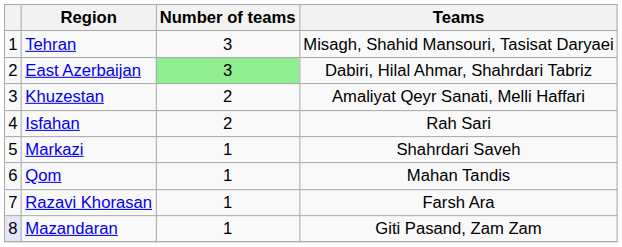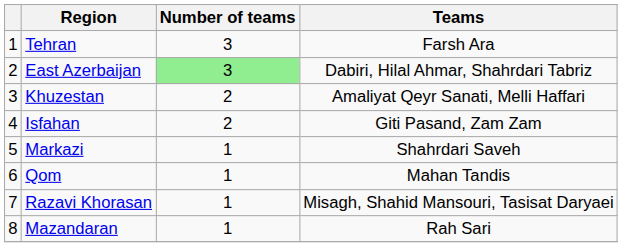 <table class="wikitable">
 <tr>
 <th></th>
 <th>Region</th>
 <th>Number of teams</th>
 <th>Teams</th>
 </tr>
 <tr>
 <td>1</td>
 <td><a href='#'>Tehran</a></td>
 <td align=center>3</td>
-<td align=center>Misagh, Shahid Mansouri, Tasisat Daryaei</td>
+<td align=center>Farsh Ara</td>
 </tr>
 <tr>
 <td>2</td>
 <td><a href='#'>East Azerbaijan</a></td>
 <td align=center style="background: lightgreen;">3</td>
 <td align=center>Dabiri, Hilal Ahmar, Shahrdari Tabriz</td>
 </tr>
 <tr>
 <td>3</td>
 <td><a href='#'>Khuzestan</a></td>
 <td align=center>2</td>
 <td align=center>Amaliyat Qeyr Sanati, Melli Haffari</td>
 </tr>
 <tr>
 <td>4</td>
 <td><a href='#'>Isfahan</a></td>
 <td align=center>2</td>
-<td align=center>Rah Sari</td>
+<td align=center>Giti Pasand, Zam Zam</td>
 </tr>
 <tr>
 <td>5</td>
 <td><a href='#'>Markazi</a></td>
 <td align=center>1</td>
 <td align=center>Shahrdari Saveh</td>
 </tr>
 <tr>
 <td>6</td>
 <td><a href='#'>Qom</a></td>
 <td align=center>1</td>
 <td align=center>Mahan Tandis</td>
 </tr>
 <tr>
 <td>7</td>
 <td><a href='#'>Razavi Khorasan</a></td>
 <td align=center>1</td>
-<td align=center>Farsh Ara</td>
+<td align=center>Misagh, Shahid Mansouri, Tasisat Daryaei</td>
 </tr>
 <tr>
-<td style="background: lavender;">8</td>
+<td>8</td>
 <td><a href='#'>Mazandaran</a></td>
 <td align=center>1</td>
-<td align=center>Giti Pasand, Zam Zam</td>
+<td align=center>Rah Sari</td>
 </tr>
 <tr>
 </tr>
 </table>
